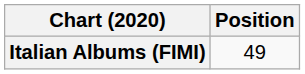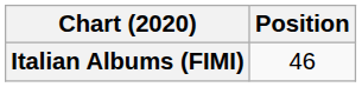 <table class="wikitable plainrowheaders" style="text-align:center">
 <tr>
 <th>Chart (2020)</th>
 <th>Position</th>
 </tr>
 <tr>
 <th scope="row">Italian Albums (FIMI)</th>
-<td>49</td>
+<td>46</td>
 </tr>
 </table>
